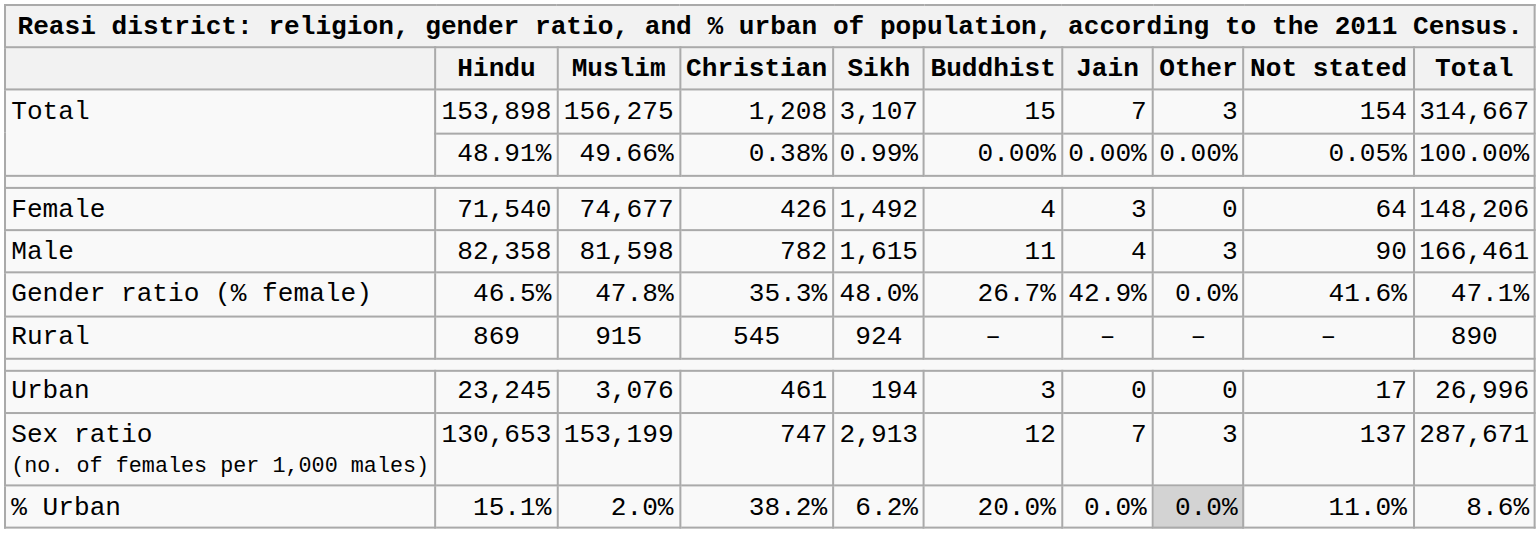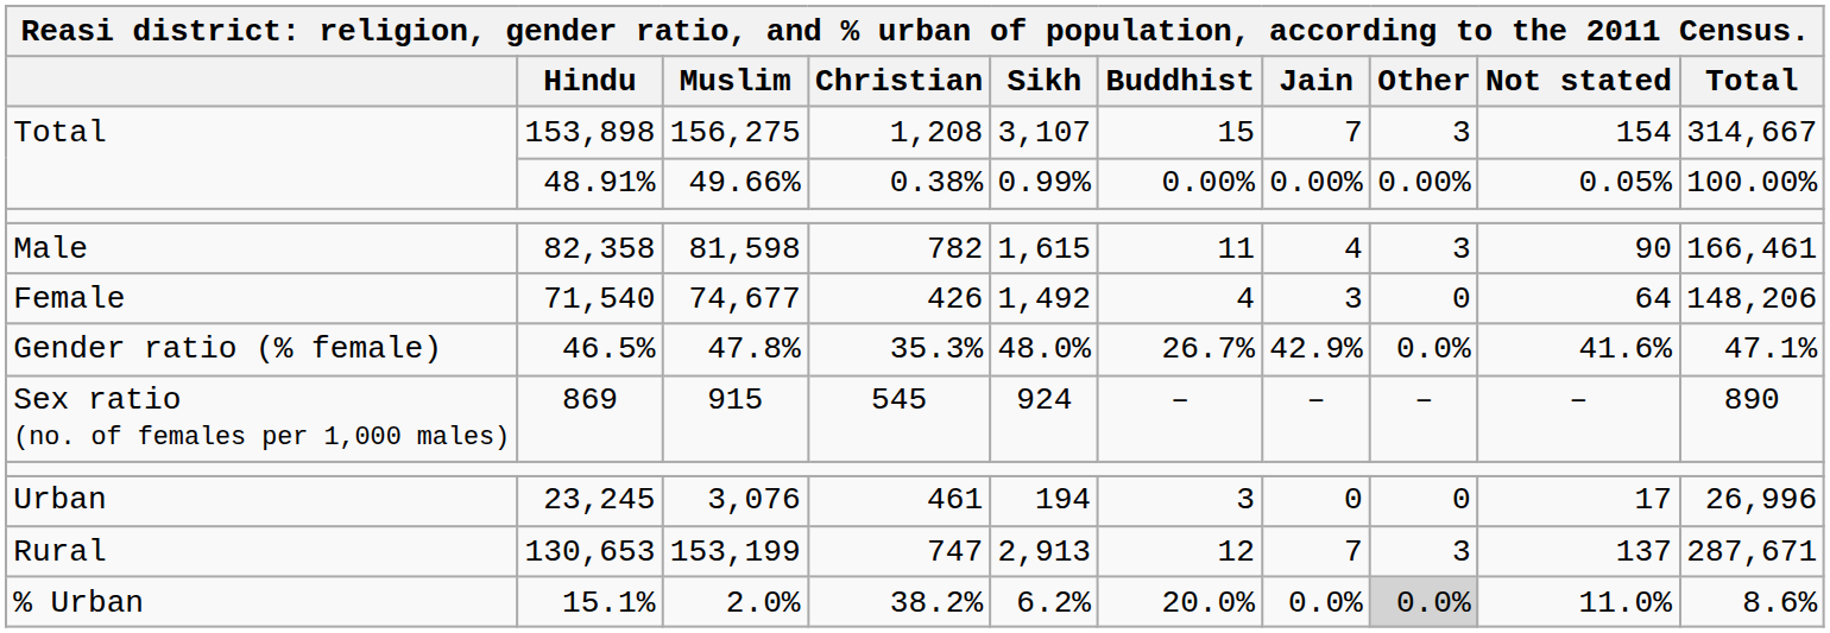 <table class="wikitable mw-collapsible mw-collapsed">
 <tr>
 <th colspan=10>Reasi district: religion, gender ratio, and % urban of population, according to the 2011 Census.</th>
 </tr>
 <tr style="vertical-align:top;">
 <th></th>
 <th>Hindu</th>
 <th>Muslim</th>
 <th>Christian</th>
 <th>Sikh</th>
 <th>Buddhist</th>
 <th>Jain</th>
 <th>Other</th>
 <th>Not stated</th>
 <th>Total</th>
 </tr>
 <tr style="vertical-align:top;text-align:right;">
 <td rowspan=2 style="text-align:left;">Total</td>
 <td>153,898</td>
 <td>156,275</td>
 <td>1,208</td>
 <td>3,107</td>
 <td>15</td>
 <td>7</td>
 <td>3</td>
 <td>154</td>
 <td>314,667</td>
 </tr>
 <tr style="vertical-align:top;text-align:right;">
 <td>48.91%</td>
 <td>49.66%</td>
 <td>0.38%</td>
 <td>0.99%</td>
 <td>0.00%</td>
 <td>0.00%</td>
 <td>0.00%</td>
 <td>0.05%</td>
 <td>100.00%</td>
 </tr>
 <tr>
 <td colspan=10></td>
 </tr>
 <tr style="vertical-align:top;text-align:right;">
+<td style="text-align:left;">Male</td>
+<td>82,358</td>
+<td>81,598</td>
+<td>782</td>
+<td>1,615</td>
+<td>11</td>
+<td>4</td>
+<td>3</td>
+<td>90</td>
+<td>166,461</td>
+</tr>
+<tr style="vertical-align:top;text-align:right;">
 <td style="text-align:left;">Female</td>
 <td>71,540</td>
 <td>74,677</td>
 <td>426</td>
 <td>1,492</td>
 <td>4</td>
 <td>3</td>
 <td>0</td>
 <td>64</td>
 <td>148,206</td>
-</tr>
-<tr style="vertical-align:top;text-align:right;">
-<td style="text-align:left;">Male</td>
-<td>82,358</td>
-<td>81,598</td>
-<td>782</td>
-<td>1,615</td>
-<td>11</td>
-<td>4</td>
-<td>3</td>
-<td>90</td>
-<td>166,461</td>
 </tr>
 <tr style="vertical-align:top;text-align:right;">
 <td style="text-align:left;">Gender ratio (% female)</td>
 <td>46.5%</td>
 <td>47.8%</td>
 <td>35.3%</td>
 <td>48.0%</td>
 <td>26.7%</td>
 <td>42.9%</td>
 <td>0.0%</td>
 <td>41.6%</td>
 <td>47.1%</td>
 </tr>
 <tr style="vertical-align:top;text-align:center;">
-<td style="text-align:left;">Rural</td>
+<td style="text-align:left;">Sex ratio <br><small>(no. of females per 1,000 males)</small></td>
 <td>869</td>
 <td>915</td>
 <td>545</td>
 <td>924</td>
 <td>–</td>
 <td>–</td>
 <td>–</td>
 <td>–</td>
 <td>890</td>
 </tr>
 <tr>
 <td colspan=10></td>
 </tr>
 <tr style="vertical-align:top;text-align:right;">
 <td style="text-align:left;">Urban</td>
 <td>23,245</td>
 <td>3,076</td>
 <td>461</td>
 <td>194</td>
 <td>3</td>
 <td>0</td>
 <td>0</td>
 <td>17</td>
 <td>26,996</td>
 </tr>
 <tr style="vertical-align:top;text-align:right;">
-<td style="text-align:left;">Sex ratio <br><small>(no. of females per 1,000 males)</small></td>
+<td style="text-align:left;">Rural</td>
 <td>130,653</td>
 <td>153,199</td>
 <td>747</td>
 <td>2,913</td>
 <td>12</td>
 <td>7</td>
 <td>3</td>
 <td>137</td>
 <td>287,671</td>
 </tr>
 <tr style="vertical-align:top;text-align:right;">
 <td style="text-align:left;">% Urban</td>
 <td>15.1%</td>
 <td>2.0%</td>
 <td>38.2%</td>
 <td>6.2%</td>
 <td>20.0%</td>
 <td>0.0%</td>
 <td style="background: lightgrey;">0.0%</td>
 <td>11.0%</td>
 <td>8.6%</td>
 </tr>
 </table>
